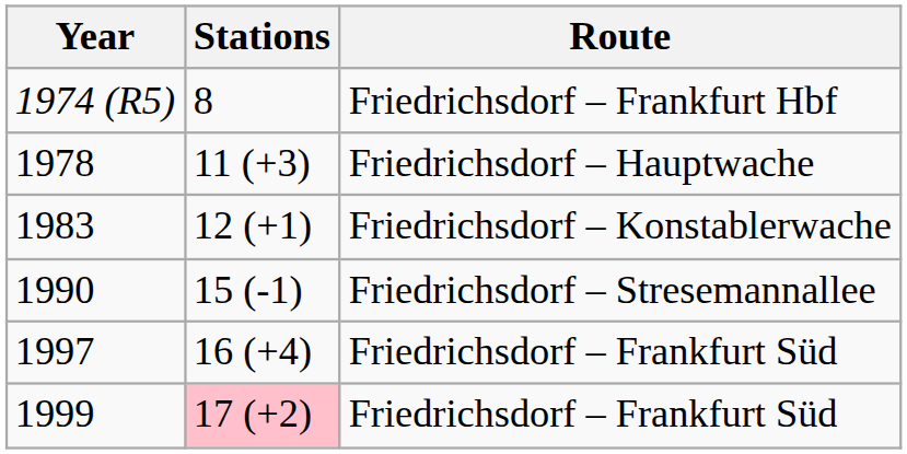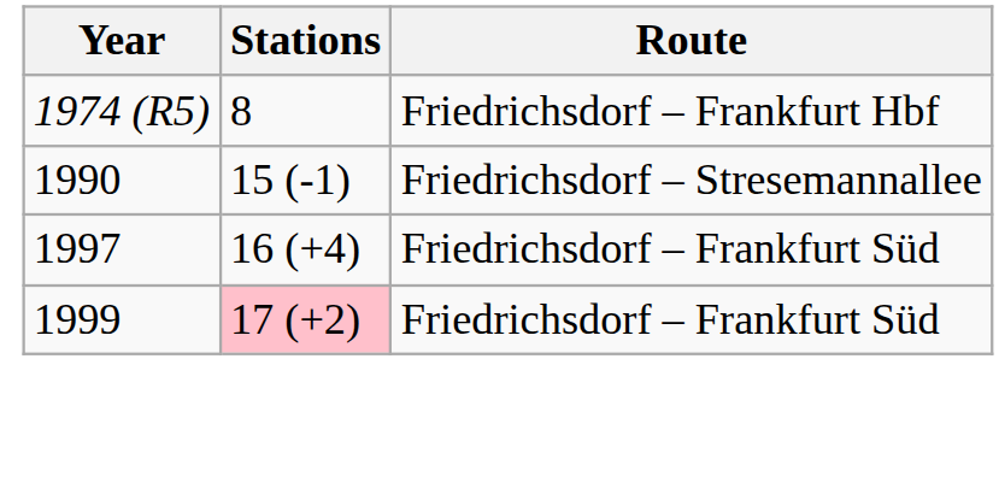 <table class="wikitable" style="float:right; margin:1em">
 <tr>
 <th>Year</th>
 <th>Stations</th>
 <th>Route</th>
 </tr>
 <tr>
 <td><em>1974 (R5)</em></td>
 <td>8</td>
 <td>Friedrichsdorf – Frankfurt Hbf</td>
-</tr>
-<tr>
-<td>1978</td>
-<td>11 (+3)</td>
-<td>Friedrichsdorf – Hauptwache</td>
-</tr>
-<tr>
-<td>1983</td>
-<td>12 (+1)</td>
-<td>Friedrichsdorf – Konstablerwache</td>
 </tr>
 <tr>
 <td>1990</td>
 <td>15 (-1)</td>
 <td>Friedrichsdorf – Stresemannallee</td>
 </tr>
 <tr>
 <td>1997</td>
 <td>16 (+4)</td>
 <td>Friedrichsdorf – Frankfurt Süd</td>
 </tr>
 <tr>
 <td>1999</td>
 <td style="background: pink;">17 (+2)</td>
 <td>Friedrichsdorf – Frankfurt Süd</td>
 </tr>
 </table>
